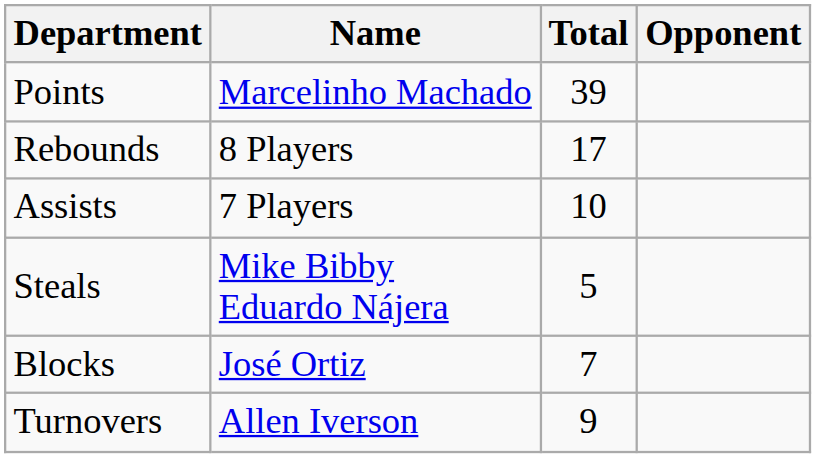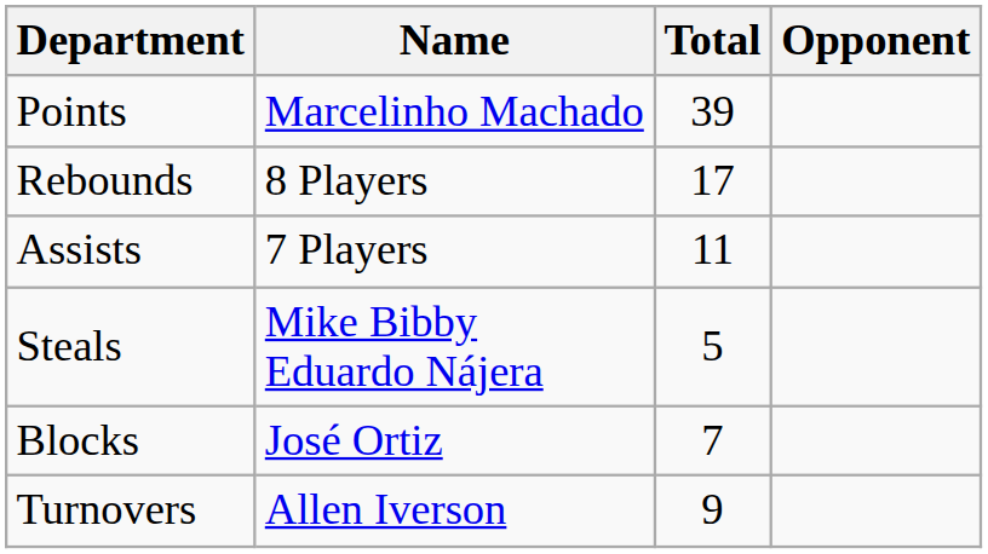 <table class=wikitable>
 <tr>
 <th>Department</th>
 <th>Name</th>
 <th>Total</th>
 <th>Opponent</th>
 </tr>
 <tr>
 <td>Points</td>
 <td> <a href='#'>Marcelinho Machado</a></td>
 <td align=center>39</td>
 <td></td>
 </tr>
 <tr>
 <td>Rebounds</td>
 <td>8 Players</td>
 <td align=center>17</td>
 <td></td>
 </tr>
 <tr>
 <td>Assists</td>
 <td>7 Players</td>
-<td align=center>10</td>
+<td align=center>11</td>
 <td></td>
 </tr>
 <tr>
 <td>Steals</td>
 <td> <a href='#'>Mike Bibby</a><br> <a href='#'>Eduardo Nájera</a></td>
 <td align=center>5</td>
 <td><br></td>
 </tr>
 <tr>
 <td>Blocks</td>
 <td> <a href='#'>José Ortiz</a></td>
 <td align=center>7</td>
 <td></td>
 </tr>
 <tr>
 <td>Turnovers</td>
 <td> <a href='#'>Allen Iverson</a></td>
 <td align=center>9</td>
 <td></td>
 </tr>
 </table>
